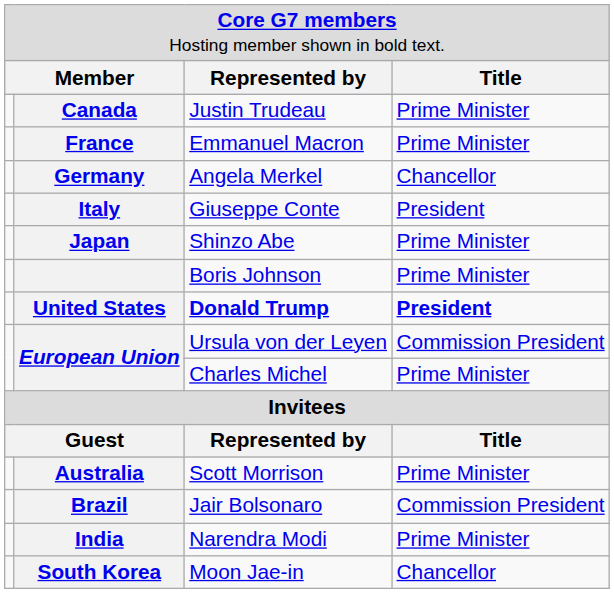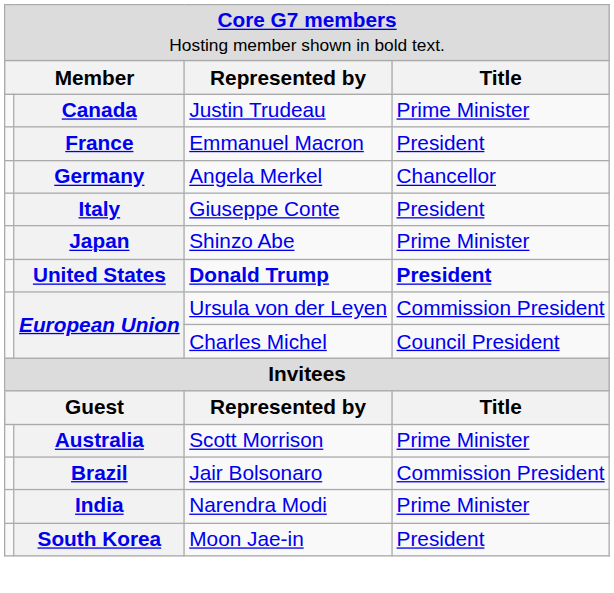 <table class="wikitable plainrowheaders">
 <tr>
 <td colspan="4" style="text-align: center; background:Gainsboro"><strong><a href='#'>Core G7 members</a></strong><br><small>Hosting member shown in bold text.</small></td>
 </tr>
 <tr style="background:LightSteelBlue; text-align:center;">
 <th scope="col" colspan=2>Member</th>
 <th scope="col">Represented by</th>
 <th scope="col">Title</th>
 </tr>
 <tr>
 <td></td>
 <th scope="row"><a href='#'>Canada</a></th>
 <td><a href='#'>Justin Trudeau</a></td>
 <td><a href='#'>Prime Minister</a></td>
 </tr>
 <tr>
 <td></td>
 <th scope="row"><a href='#'>France</a></th>
 <td><a href='#'>Emmanuel Macron</a></td>
-<td><a href='#'>Prime Minister</a></td>
+<td><a href='#'>President</a></td>
 </tr>
 <tr>
 <td></td>
 <th scope="row"><a href='#'>Germany</a></th>
 <td><a href='#'>Angela Merkel</a></td>
 <td><a href='#'>Chancellor</a></td>
 </tr>
 <tr>
 <td></td>
 <th scope="row"><a href='#'>Italy</a></th>
 <td><a href='#'>Giuseppe Conte</a></td>
 <td><a href='#'>President</a></td>
 </tr>
 <tr>
 <td></td>
 <th scope="row"><a href='#'>Japan</a></th>
 <td><a href='#'>Shinzo Abe</a></td>
 <td><a href='#'>Prime Minister</a></td>
 </tr>
 <tr>
 <td></td>
-<th scope="row"></th>
-<td><a href='#'>Boris Johnson</a></td>
-<td><a href='#'>Prime Minister</a></td>
-</tr>
-<tr>
-<td></td>
 <th scope="row"><strong><a href='#'>United States</a></strong></th>
 <td><strong><a href='#'>Donald Trump</a></strong></td>
 <td><strong><a href='#'>President</a></strong></td>
 </tr>
 <tr>
 <td rowspan="2"></td>
 <th scope="row" rowspan="2"><em><a href='#'>European Union</a></em></th>
 <td><a href='#'>Ursula von der Leyen</a></td>
 <td><a href='#'>Commission President</a></td>
 </tr>
 <tr>
 <td><a href='#'>Charles Michel</a></td>
-<td><a href='#'>Prime Minister</a></td>
+<td><a href='#'>Council President</a></td>
 </tr>
 <tr>
 <td colspan="4" style="text-align: center; background:Gainsboro"><strong>Invitees</strong></td>
 </tr>
 <tr style="background:LightSteelBlue; text-align:center;">
 <th scope="col" colspan=2>Guest</th>
 <th scope="col">Represented by</th>
 <th scope="col">Title</th>
 </tr>
 <tr>
 <td></td>
 <th scope="row"><a href='#'>Australia</a></th>
 <td><a href='#'>Scott Morrison</a></td>
 <td><a href='#'>Prime Minister</a></td>
 </tr>
 <tr>
 <td></td>
 <th scope="row"><a href='#'>Brazil</a></th>
 <td><a href='#'>Jair Bolsonaro</a></td>
 <td><a href='#'>Commission President</a></td>
 </tr>
 <tr>
 <td></td>
 <th scope="row"><a href='#'>India</a></th>
 <td><a href='#'>Narendra Modi</a></td>
 <td><a href='#'>Prime Minister</a></td>
 </tr>
 <tr>
 <td></td>
 <th scope="row"><a href='#'>South Korea</a></th>
 <td><a href='#'>Moon Jae-in</a></td>
-<td><a href='#'>Chancellor</a></td>
+<td><a href='#'>President</a></td>
 </tr>
 </table>
